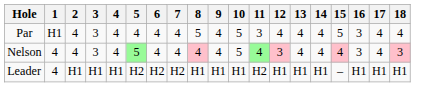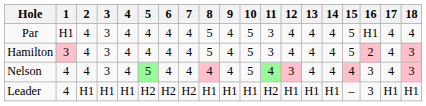 <table class="wikitable" style="text-align:center">
 <tr>
 <th>Hole</th>
 <th> 1 </th>
 <th> 2 </th>
 <th> 3 </th>
 <th> 4 </th>
 <th> 5 </th>
 <th> 6 </th>
 <th> 7 </th>
 <th> 8 </th>
 <th> 9 </th>
 <th>10</th>
 <th>11</th>
 <th>12</th>
 <th>13</th>
 <th>14</th>
 <th>15</th>
 <th>16</th>
 <th>17</th>
 <th>18</th>
 </tr>
 <tr>
 <td>Par</td>
 <td>H1</td>
 <td>4</td>
 <td>3</td>
 <td>4</td>
 <td>4</td>
 <td>4</td>
 <td>4</td>
 <td>5</td>
 <td>4</td>
 <td>5</td>
 <td>3</td>
 <td>4</td>
 <td>4</td>
 <td>4</td>
 <td>5</td>
+<td>H1</td>
+<td>4</td>
+<td>4</td>
+</tr>
+<tr>
+<td align=left> Hamilton</td>
+<td style="background: Pink;">3</td>
+<td>4</td>
 <td>3</td>
 <td>4</td>
 <td>4</td>
+<td>4</td>
+<td>4</td>
+<td>5</td>
+<td>4</td>
+<td>5</td>
+<td>3</td>
+<td>4</td>
+<td>4</td>
+<td>4</td>
+<td>5</td>
+<td style="background: Pink;">2</td>
+<td>4</td>
+<td style="background: Pink;">3</td>
 </tr>
 <tr>
 <td align=left> Nelson</td>
 <td>4</td>
 <td>4</td>
 <td>3</td>
 <td>4</td>
 <td style="background: PaleGreen;">5</td>
 <td>4</td>
 <td>4</td>
 <td style="background: Pink;">4</td>
 <td>4</td>
 <td>5</td>
 <td style="background: PaleGreen;">4</td>
 <td style="background: Pink;">3</td>
 <td>4</td>
 <td>4</td>
 <td style="background: Pink;">4</td>
 <td>3</td>
 <td>4</td>
 <td style="background: Pink;">3</td>
 </tr>
 <tr>
 <td align=left>Leader</td>
 <td>4</td>
 <td>H1</td>
 <td>H1</td>
 <td>H1</td>
 <td>H2</td>
 <td>H2</td>
 <td>H2</td>
 <td>H1</td>
 <td>H1</td>
 <td>H1</td>
 <td>H2</td>
 <td>H1</td>
 <td>H1</td>
 <td>H1</td>
 <td>–</td>
-<td>H1</td>
+<td>3</td>
 <td>H1</td>
 <td>H1</td>
 </tr>
 </table>
